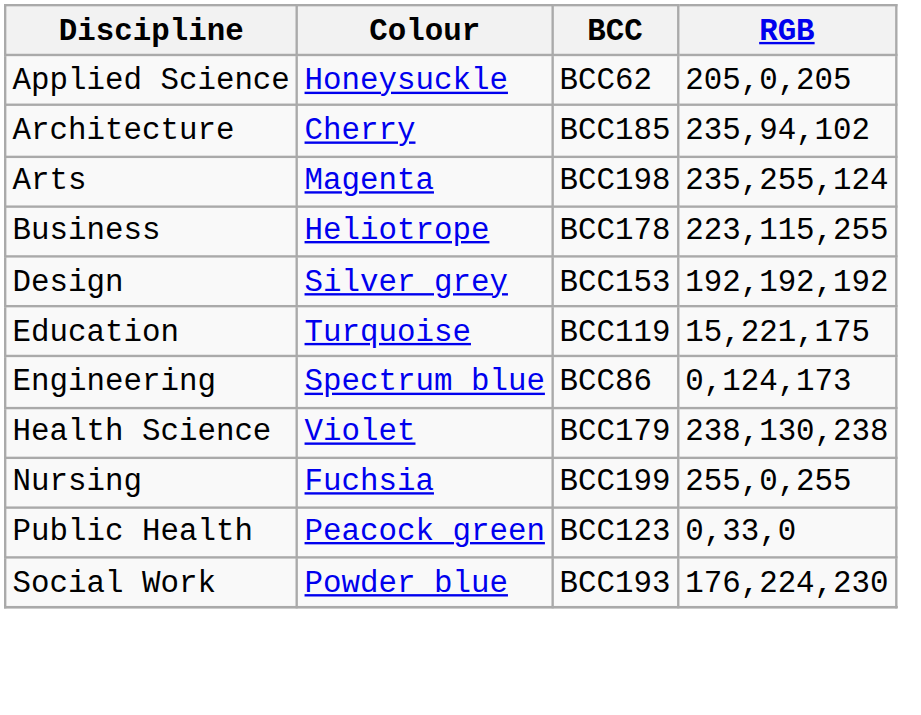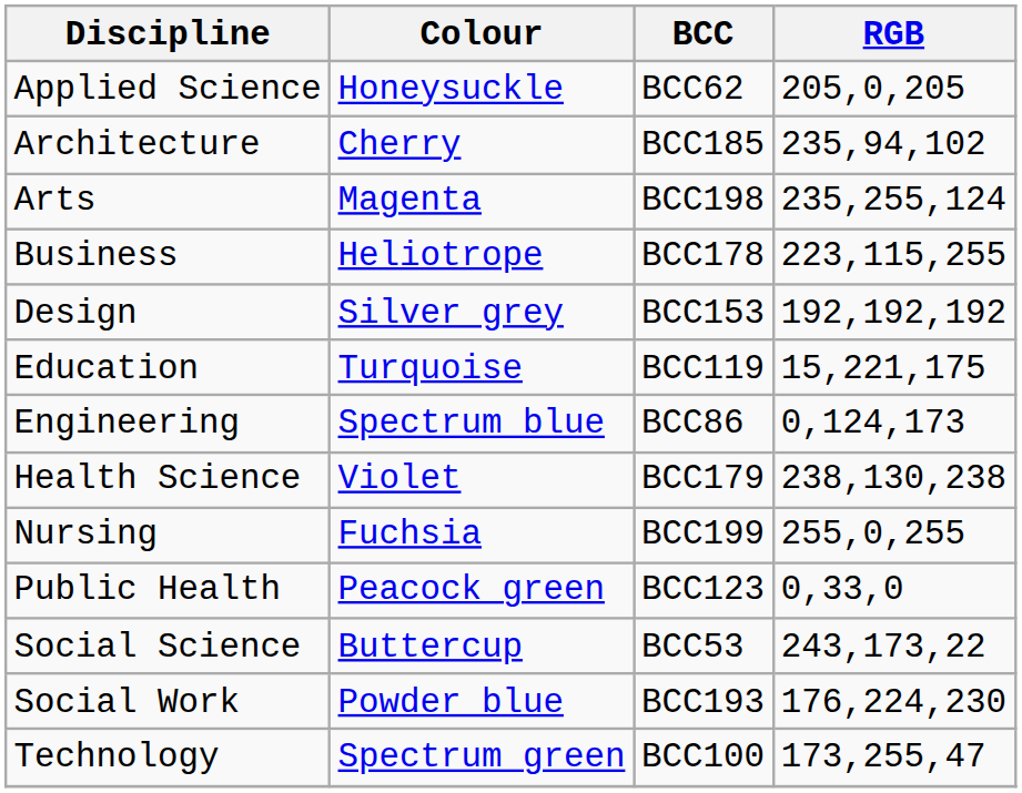 <table class="wikitable sortable">
 <tr>
 <th align=left bgcolour="f0f6fa"><span>Discipline</span></th>
 <th>Colour</th>
 <th>BCC</th>
 <th><a href='#'>RGB</a></th>
 </tr>
 <tr>
 <td>Applied Science</td>
 <td><a href='#'>Honeysuckle</a></td>
 <td>BCC62</td>
 <td>205,0,205 </td>
 </tr>
 <tr>
 <td>Architecture</td>
 <td><a href='#'>Cherry</a></td>
 <td>BCC185</td>
 <td>235,94,102 </td>
 </tr>
 <tr>
 <td>Arts</td>
 <td><a href='#'>Magenta</a></td>
 <td>BCC198</td>
 <td>235,255,124 </td>
 </tr>
 <tr>
 <td>Business</td>
 <td><a href='#'>Heliotrope</a></td>
 <td>BCC178</td>
 <td>223,115,255 </td>
 </tr>
 <tr>
 <td>Design</td>
 <td><a href='#'>Silver grey</a></td>
 <td>BCC153</td>
 <td>192,192,192 </td>
 </tr>
 <tr>
 <td>Education</td>
 <td><a href='#'>Turquoise</a></td>
 <td>BCC119</td>
 <td>15,221,175 </td>
 </tr>
 <tr>
 <td>Engineering</td>
 <td><a href='#'>Spectrum blue</a></td>
 <td>BCC86</td>
 <td>0,124,173 </td>
 </tr>
 <tr>
 <td>Health Science</td>
 <td><a href='#'>Violet</a></td>
 <td>BCC179</td>
 <td>238,130,238 </td>
 </tr>
 <tr>
 <td>Nursing</td>
 <td><a href='#'>Fuchsia</a></td>
 <td>BCC199</td>
 <td>255,0,255 </td>
 </tr>
 <tr>
 <td>Public Health</td>
 <td><a href='#'>Peacock green</a></td>
 <td>BCC123</td>
 <td>0,33,0 </td>
 </tr>
 <tr>
+<td>Social Science</td>
+<td><a href='#'>Buttercup</a></td>
+<td>BCC53</td>
+<td>243,173,22 </td>
+</tr>
+<tr>
 <td>Social Work</td>
 <td><a href='#'>Powder blue</a></td>
 <td>BCC193</td>
 <td>176,224,230 </td>
 </tr>
 <tr>
+<td>Technology</td>
+<td><a href='#'>Spectrum green</a></td>
+<td>BCC100</td>
+<td>173,255,47 </td>
+</tr>
+<tr>
 </tr>
 </table>
